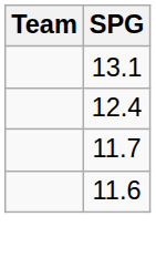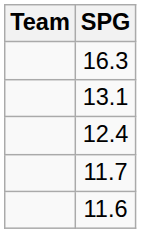 <table class=wikitable>
 <tr>
 <th>Team</th>
 <th>SPG</th>
+</tr>
+<tr>
+<td></td>
+<td align=center>16.3</td>
 </tr>
 <tr>
 <td></td>
 <td align=center>13.1</td>
 </tr>
 <tr>
 <td></td>
 <td align=center>12.4</td>
 </tr>
 <tr>
 <td></td>
 <td align=center>11.7</td>
 </tr>
 <tr>
 <td></td>
 <td align=center>11.6</td>
 </tr>
 </table>
